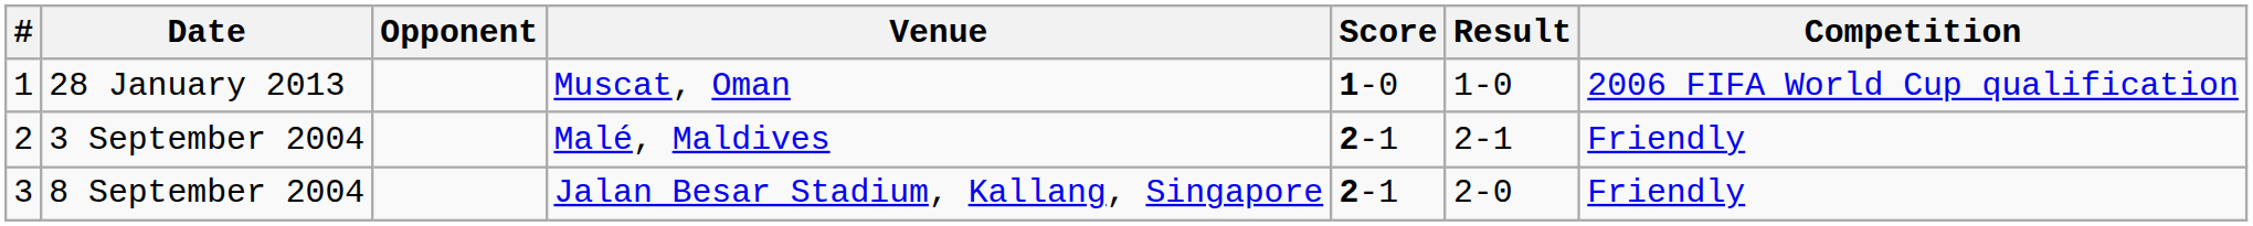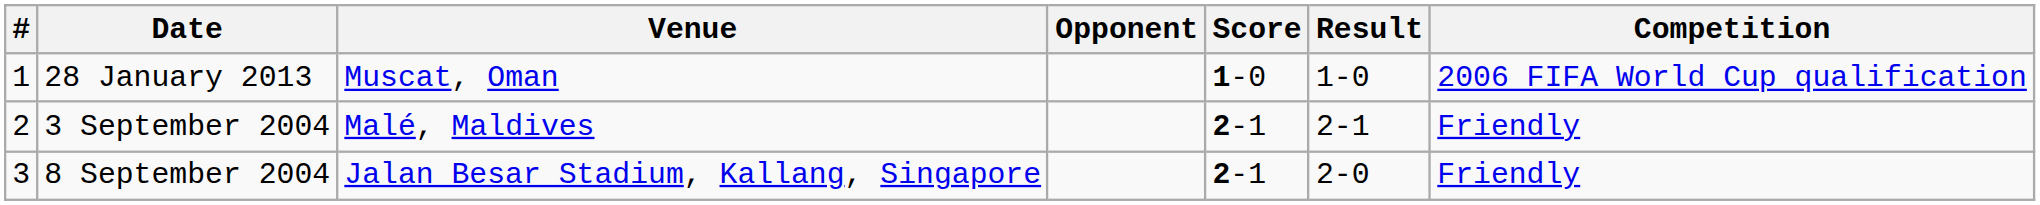 <table class="wikitable">
 <tr>
 <th>#</th>
 <th>Date</th>
+<th>Venue</th>
 <th>Opponent</th>
-<th>Venue</th>
 <th>Score</th>
 <th>Result</th>
 <th>Competition</th>
 </tr>
 <tr>
 <td>1</td>
 <td>28 January 2013</td>
+<td><a href='#'>Muscat</a>, <a href='#'>Oman</a></td>
 <td></td>
-<td><a href='#'>Muscat</a>, <a href='#'>Oman</a></td>
 <td><strong>1</strong>-0</td>
 <td>1-0</td>
 <td><a href='#'>2006 FIFA World Cup qualification</a></td>
 </tr>
 <tr>
 <td>2</td>
 <td>3 September 2004</td>
+<td><a href='#'>Malé</a>, <a href='#'>Maldives</a></td>
 <td></td>
-<td><a href='#'>Malé</a>, <a href='#'>Maldives</a></td>
 <td><strong>2</strong>-1</td>
 <td>2-1</td>
 <td><a href='#'>Friendly</a></td>
 </tr>
 <tr>
 <td>3</td>
 <td>8 September 2004</td>
+<td><a href='#'>Jalan Besar Stadium</a>, <a href='#'>Kallang</a>, <a href='#'>Singapore</a></td>
 <td></td>
-<td><a href='#'>Jalan Besar Stadium</a>, <a href='#'>Kallang</a>, <a href='#'>Singapore</a></td>
 <td><strong>2</strong>-1</td>
 <td>2-0</td>
 <td><a href='#'>Friendly</a></td>
 </tr>
 </table>
